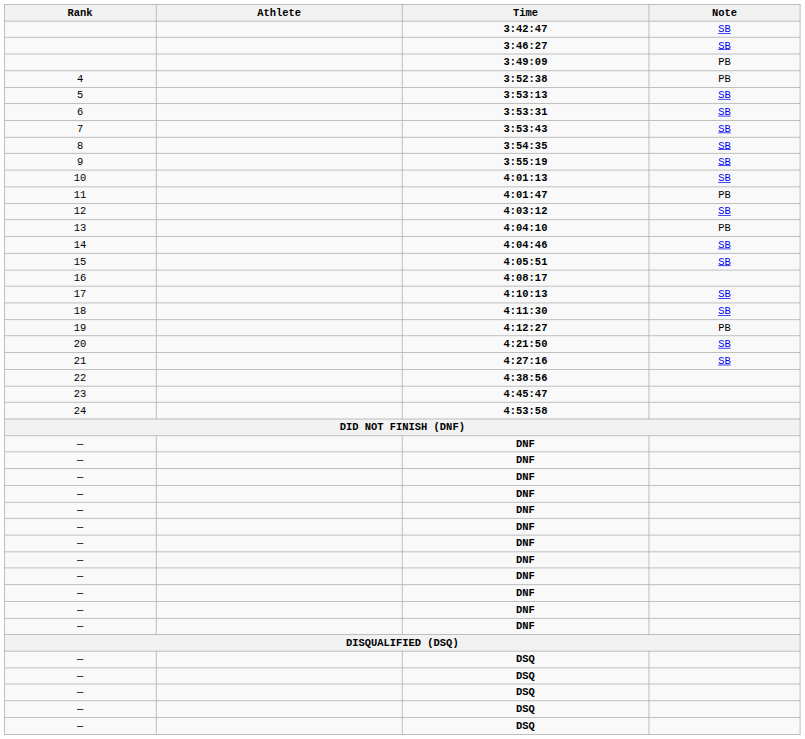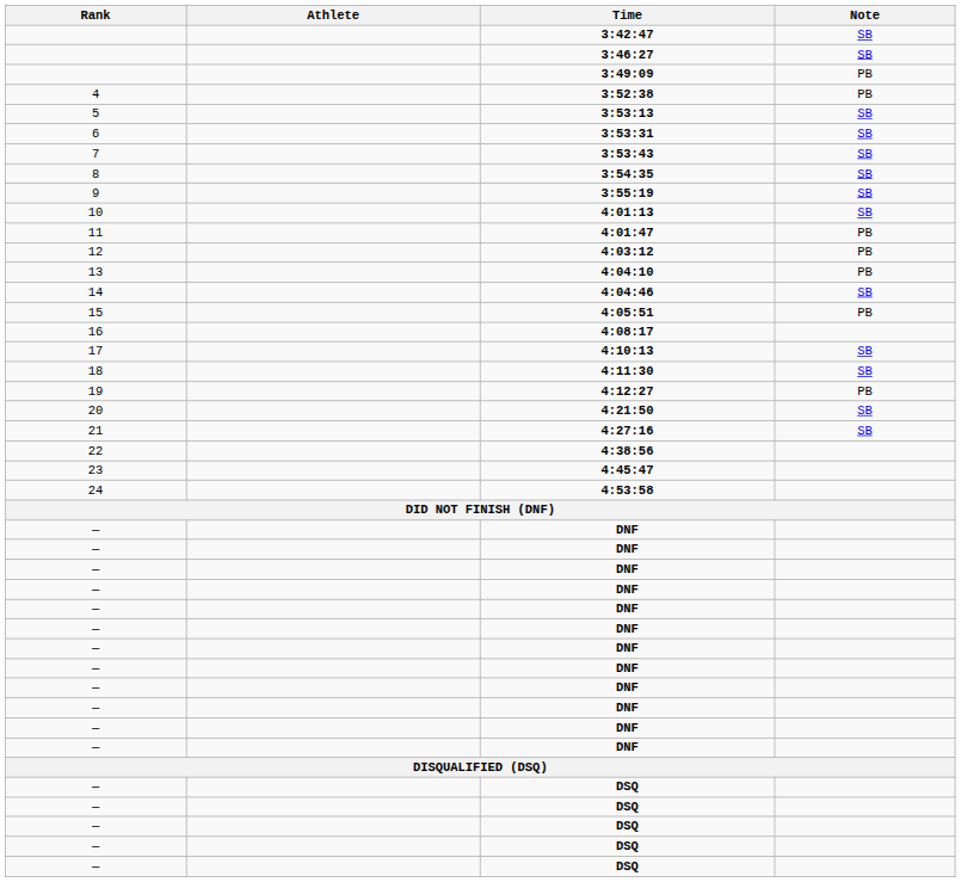 <table class="wikitable sortable" style=" text-align:center; font-size:110%;" width="55%">
 <tr>
 <th>Rank</th>
 <th>Athlete</th>
 <th>Time</th>
 <th>Note</th>
 </tr>
 <tr>
 <td></td>
 <td align=left></td>
 <td><strong>3:42:47</strong></td>
 <td><a href='#'>SB</a></td>
 </tr>
 <tr>
 <td></td>
 <td align=left></td>
 <td><strong>3:46:27</strong></td>
 <td><a href='#'>SB</a></td>
 </tr>
 <tr>
 <td></td>
 <td align=left></td>
 <td><strong>3:49:09</strong></td>
 <td>PB</td>
 </tr>
 <tr>
 <td>4</td>
 <td align=left></td>
 <td><strong> 3:52:38 </strong></td>
 <td>PB</td>
 </tr>
 <tr>
 <td>5</td>
 <td align=left></td>
 <td><strong> 3:53:13 </strong></td>
 <td><a href='#'>SB</a></td>
 </tr>
 <tr>
 <td>6</td>
 <td align=left></td>
 <td><strong> 3:53:31 </strong></td>
 <td><a href='#'>SB</a></td>
 </tr>
 <tr>
 <td>7</td>
 <td align=left></td>
 <td><strong> 3:53:43 </strong></td>
 <td><a href='#'>SB</a></td>
 </tr>
 <tr>
 <td>8</td>
 <td align=left></td>
 <td><strong> 3:54:35 </strong></td>
 <td><a href='#'>SB</a></td>
 </tr>
 <tr>
 <td>9</td>
 <td align=left></td>
 <td><strong> 3:55:19 </strong></td>
 <td><a href='#'>SB</a></td>
 </tr>
 <tr>
 <td>10</td>
 <td align=left></td>
 <td><strong> 4:01:13 </strong></td>
 <td><a href='#'>SB</a></td>
 </tr>
 <tr>
 <td>11</td>
 <td align=left></td>
 <td><strong> 4:01:47 </strong></td>
 <td>PB</td>
 </tr>
 <tr>
 <td>12</td>
 <td align=left></td>
 <td><strong> 4:03:12 </strong></td>
-<td><a href='#'>SB</a></td>
+<td>PB</td>
 </tr>
 <tr>
 <td>13</td>
 <td align=left></td>
 <td><strong> 4:04:10 </strong></td>
 <td>PB</td>
 </tr>
 <tr>
 <td>14</td>
 <td align=left></td>
 <td><strong> 4:04:46 </strong></td>
 <td><a href='#'>SB</a></td>
 </tr>
 <tr>
 <td>15</td>
 <td align=left></td>
 <td><strong> 4:05:51 </strong></td>
-<td><a href='#'>SB</a></td>
+<td>PB</td>
 </tr>
 <tr>
 <td>16</td>
 <td align=left></td>
 <td><strong> 4:08:17 </strong></td>
 <td></td>
 </tr>
 <tr>
 <td>17</td>
 <td align=left></td>
 <td><strong> 4:10:13 </strong></td>
 <td><a href='#'>SB</a></td>
 </tr>
 <tr>
 <td>18</td>
 <td align=left></td>
 <td><strong> 4:11:30 </strong></td>
 <td><a href='#'>SB</a></td>
 </tr>
 <tr>
 <td>19</td>
 <td align=left></td>
 <td><strong> 4:12:27 </strong></td>
 <td>PB</td>
 </tr>
 <tr>
 <td>20</td>
 <td align=left></td>
 <td><strong> 4:21:50 </strong></td>
 <td><a href='#'>SB</a></td>
 </tr>
 <tr>
 <td>21</td>
 <td align=left></td>
 <td><strong> 4:27:16 </strong></td>
 <td><a href='#'>SB</a></td>
 </tr>
 <tr>
 <td>22</td>
 <td align=left></td>
 <td><strong> 4:38:56 </strong></td>
 <td></td>
 </tr>
 <tr>
 <td>23</td>
 <td align=left></td>
 <td><strong> 4:45:47 </strong></td>
 <td></td>
 </tr>
 <tr>
 <td>24</td>
 <td align=left></td>
 <td><strong> 4:53:58 </strong></td>
 <td></td>
 </tr>
 <tr>
 <th colspan="4">DID NOT FINISH (DNF)</th>
 </tr>
 <tr>
 <td>—</td>
 <td align=left></td>
 <td><strong> DNF</strong></td>
 <td></td>
 </tr>
 <tr>
 <td>—</td>
 <td align=left></td>
 <td><strong> DNF</strong></td>
 <td></td>
 </tr>
 <tr>
 <td>—</td>
 <td align=left></td>
 <td><strong> DNF</strong></td>
 <td></td>
 </tr>
 <tr>
 <td>—</td>
 <td align=left></td>
 <td><strong> DNF</strong></td>
 <td></td>
 </tr>
 <tr>
 <td>—</td>
 <td align=left></td>
 <td><strong> DNF</strong></td>
 <td></td>
 </tr>
 <tr>
 <td>—</td>
 <td align=left></td>
 <td><strong> DNF</strong></td>
 <td></td>
 </tr>
 <tr>
 <td>—</td>
 <td align=left></td>
 <td><strong> DNF</strong></td>
 <td></td>
 </tr>
 <tr>
 <td>—</td>
 <td align=left></td>
 <td><strong> DNF</strong></td>
 <td></td>
 </tr>
 <tr>
 <td>—</td>
 <td align=left></td>
 <td><strong> DNF</strong></td>
 <td></td>
 </tr>
 <tr>
 <td>—</td>
 <td align=left></td>
 <td><strong> DNF</strong></td>
 <td></td>
 </tr>
 <tr>
 <td>—</td>
 <td align=left></td>
 <td><strong> DNF</strong></td>
 <td></td>
 </tr>
 <tr>
 <td>—</td>
 <td align=left></td>
 <td><strong> DNF</strong></td>
 <td></td>
 </tr>
 <tr>
 <th colspan="4">DISQUALIFIED (DSQ)</th>
 </tr>
 <tr>
 <td>—</td>
 <td align=left></td>
 <td><strong> DSQ</strong></td>
 <td></td>
 </tr>
 <tr>
 <td>—</td>
 <td align=left></td>
 <td><strong> DSQ</strong></td>
 <td></td>
 </tr>
 <tr>
 <td>—</td>
 <td align=left></td>
 <td><strong> DSQ</strong></td>
 <td></td>
 </tr>
 <tr>
 <td>—</td>
 <td align=left></td>
 <td><strong> DSQ</strong></td>
 <td></td>
 </tr>
 <tr>
 <td>—</td>
 <td align=left></td>
 <td><strong> DSQ</strong></td>
 <td></td>
 </tr>
 </table>
